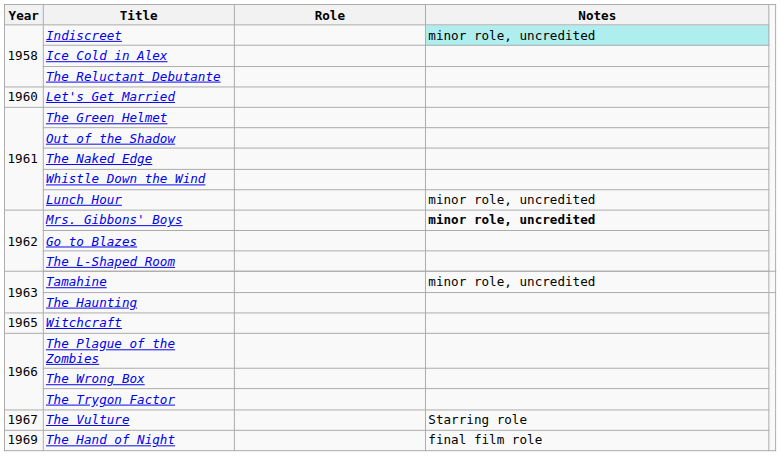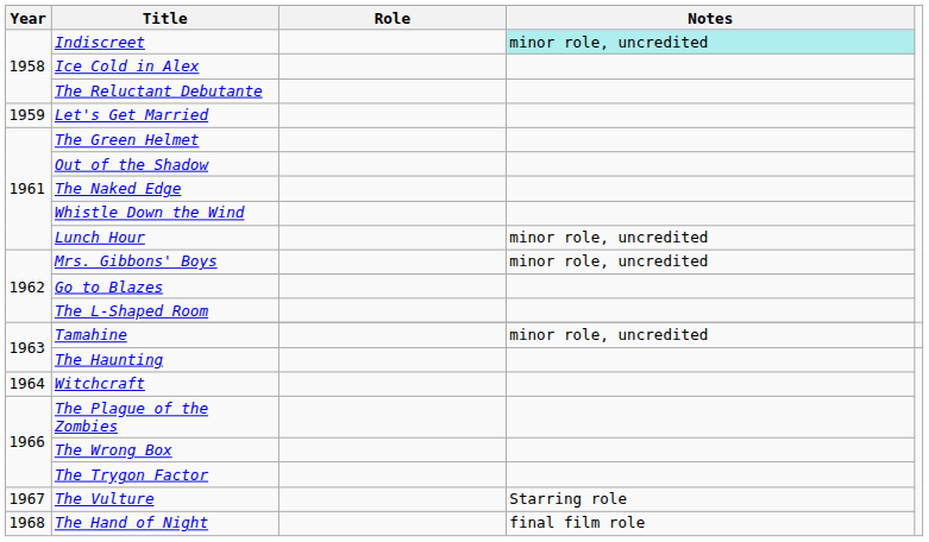 <table class="wikitable sortable plainrowheaders" width=90%>
 <tr>
 <th width=5% scope="col">Year</th>
 <th width=25% scope="col">Title</th>
 <th width=25% scope="col">Role</th>
 <th width=45% scope="col" class="unsortable">Notes</th>
 </tr>
 <tr>
 <td rowspan=3>1958</td>
 <td scope="row"><em><a href='#'>Indiscreet</a></em></td>
 <td></td>
 <td style="background: paleturquoise;">minor role, uncredited</td>
 </tr>
 <tr>
 <td scope="row"><em><a href='#'>Ice Cold in Alex</a></em></td>
 <td></td>
 <td></td>
 </tr>
 <tr>
 <td scope="row"><em><a href='#'>The Reluctant Debutante</a></em></td>
 <td></td>
 <td></td>
 </tr>
 <tr>
-<td>1960</td>
+<td>1959</td>
 <td scope="row"><em><a href='#'>Let's Get Married</a></em></td>
 <td></td>
 <td></td>
 </tr>
 <tr>
 <td rowspan=5>1961</td>
 <td scope="row"><em><a href='#'>The Green Helmet</a></em></td>
 <td></td>
 <td></td>
 </tr>
 <tr>
 <td scope="row"><em><a href='#'>Out of the Shadow</a></em></td>
 <td></td>
 <td></td>
 </tr>
 <tr>
 <td scope="row"><em><a href='#'>The Naked Edge</a></em></td>
 <td></td>
 <td></td>
 </tr>
 <tr>
 <td scope="row"><em><a href='#'>Whistle Down the Wind</a></em></td>
 <td></td>
 <td></td>
 </tr>
 <tr>
 <td scope="row"><em><a href='#'>Lunch Hour</a></em></td>
 <td></td>
 <td>minor role, uncredited</td>
 </tr>
 <tr>
 <td rowspan=3>1962</td>
 <td scope="row"><em><a href='#'>Mrs. Gibbons' Boys</a></em></td>
 <td></td>
-<td><strong>minor role, uncredited</strong></td>
+<td>minor role, uncredited</td>
 </tr>
 <tr>
 <td scope="row"><em><a href='#'>Go to Blazes</a></em></td>
 <td></td>
 <td></td>
 </tr>
 <tr>
 <td scope="row"><em><a href='#'>The L-Shaped Room</a></em></td>
 <td></td>
 <td></td>
 </tr>
 <tr>
 <td rowspan=3>1963</td>
 </tr>
 <tr>
 <td scope="row"><em><a href='#'>Tamahine</a></em></td>
 <td></td>
 <td>minor role, uncredited</td>
 <td></td>
 </tr>
 <tr>
 <td scope="row"><em><a href='#'>The Haunting</a></em></td>
 <td></td>
 <td></td>
 </tr>
 <tr>
-<td>1965</td>
+<td>1964</td>
 <td scope="row"><em><a href='#'>Witchcraft</a></em></td>
 <td></td>
 <td></td>
 </tr>
 <tr>
 <td rowspan=3>1966</td>
 <td scope="row"><em><a href='#'>The Plague of the Zombies</a></em></td>
 <td></td>
 <td></td>
 </tr>
 <tr>
 <td scope="row"><em><a href='#'>The Wrong Box</a></em></td>
 <td></td>
 <td></td>
 </tr>
 <tr>
 <td scope="row"><em><a href='#'>The Trygon Factor</a></em></td>
 <td></td>
 <td></td>
 </tr>
 <tr>
 <td>1967</td>
 <td scope="row"><em><a href='#'>The Vulture</a></em></td>
 <td></td>
 <td>Starring role</td>
 </tr>
 <tr>
-<td>1969</td>
+<td>1968</td>
 <td scope="row"><em><a href='#'>The Hand of Night</a></em></td>
 <td></td>
 <td>final film role</td>
 </tr>
 </table>
